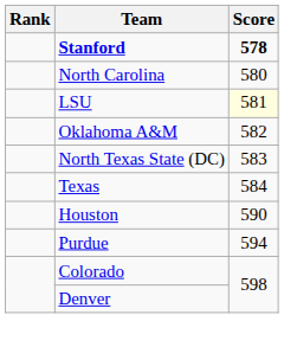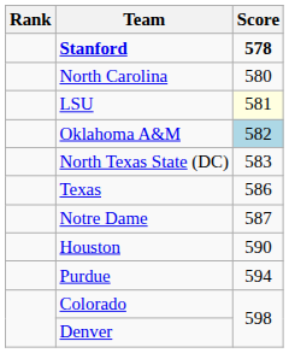 <table class="wikitable sortable" style="text-align:center">
 <tr>
 <th dat-sort-type=number>Rank</th>
 <th>Team</th>
 <th>Score</th>
 </tr>
 <tr>
 <td></td>
 <td align=left><strong><a href='#'>Stanford</a></strong></td>
 <td><strong>578</strong></td>
 </tr>
 <tr>
 <td></td>
 <td align=left><a href='#'>North Carolina</a></td>
 <td>580</td>
 </tr>
 <tr>
 <td></td>
 <td align=left><a href='#'>LSU</a></td>
 <td style="background: lightyellow;">581</td>
 </tr>
 <tr>
 <td></td>
 <td align=left><a href='#'>Oklahoma A&M</a></td>
-<td>582</td>
+<td style="background: lightblue;">582</td>
 </tr>
 <tr>
 <td></td>
 <td align=left><a href='#'>North Texas State</a> (DC)</td>
 <td>583</td>
 </tr>
 <tr>
 <td></td>
 <td align=left><a href='#'>Texas</a></td>
-<td>584</td>
+<td>586</td>
+</tr>
+<tr>
+<td></td>
+<td align=left><a href='#'>Notre Dame</a></td>
+<td>587</td>
 </tr>
 <tr>
 <td></td>
 <td align=left><a href='#'>Houston</a></td>
 <td>590</td>
 </tr>
 <tr>
 <td></td>
 <td align=left><a href='#'>Purdue</a></td>
 <td>594</td>
 </tr>
 <tr>
 <td rowspan=2></td>
 <td align=left><a href='#'>Colorado</a></td>
 <td rowspan=2>598</td>
 </tr>
 <tr>
 <td align=left><a href='#'>Denver</a></td>
 </tr>
 </table>
